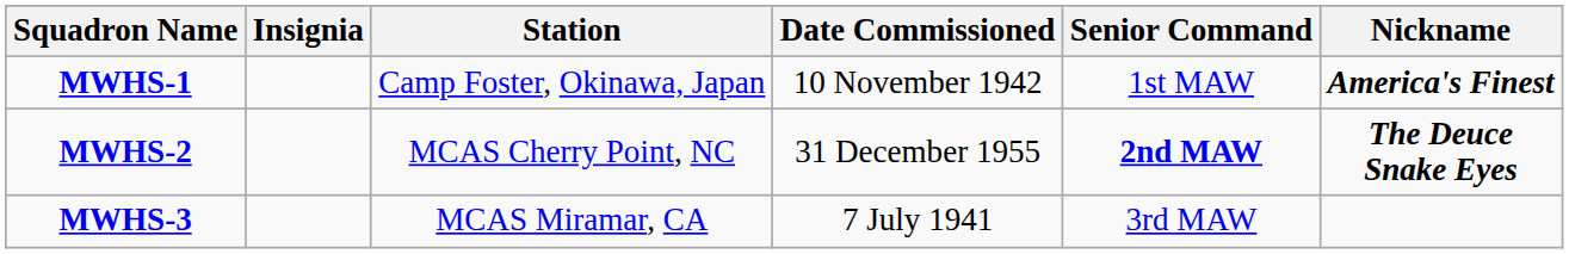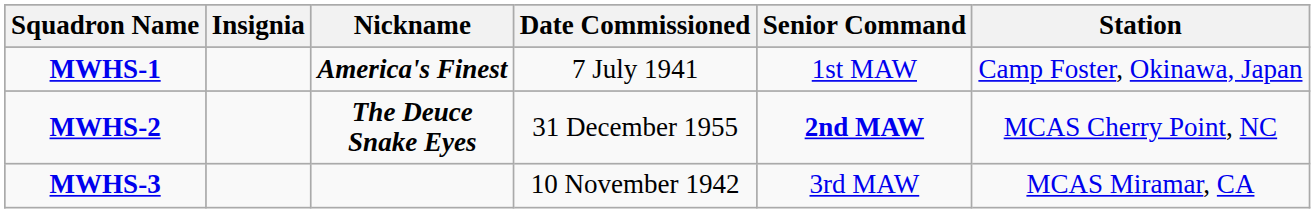 <table class="wikitable sortable" style="text-align:center;">
 <tr bgcolor="#CCCCCC">
 <th>Squadron Name</th>
 <th>Insignia</th>
-<th>Station</th>
+<th>Nickname</th>
 <th>Date Commissioned</th>
 <th>Senior Command</th>
-<th>Nickname</th>
+<th>Station</th>
 </tr>
 <tr>
 <td><strong><a href='#'>MWHS-1</a></strong></td>
 <td></td>
+<td><strong><em>America's Finest</em></strong></td>
+<td>7 July 1941</td>
+<td><a href='#'>1st MAW</a></td>
 <td><a href='#'>Camp Foster</a>, <a href='#'>Okinawa, Japan</a></td>
-<td>10 November 1942</td>
-<td><a href='#'>1st MAW</a></td>
-<td><strong><em>America's Finest</em></strong></td>
 </tr>
 <tr>
 <td><strong><a href='#'>MWHS-2</a></strong></td>
 <td></td>
-<td><a href='#'>MCAS Cherry Point</a>, <a href='#'>NC</a></td>
+<td><strong><em>The Deuce</em></strong><br><strong><em>Snake Eyes</em></strong></td>
 <td>31 December 1955</td>
 <td><strong><a href='#'>2nd MAW</a></strong></td>
-<td><strong><em>The Deuce</em></strong><br><strong><em>Snake Eyes</em></strong></td>
+<td><a href='#'>MCAS Cherry Point</a>, <a href='#'>NC</a></td>
 </tr>
 <tr>
 <td><strong><a href='#'>MWHS-3</a></strong></td>
 <td></td>
+<td></td>
+<td>10 November 1942</td>
+<td><a href='#'>3rd MAW</a></td>
 <td><a href='#'>MCAS Miramar</a>, <a href='#'>CA</a></td>
-<td>7 July 1941</td>
-<td><a href='#'>3rd MAW</a></td>
-<td></td>
 </tr>
 </table>
